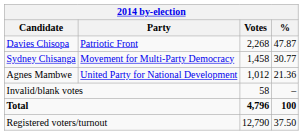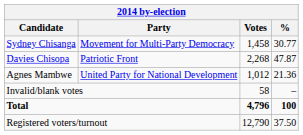 <table class=wikitable style=text-align:right>
 <tr>
 <th colspan=4><a href='#'>2014 by-election</a></th>
 </tr>
 <tr>
 <th>Candidate</th>
 <th>Party</th>
 <th>Votes</th>
 <th>%</th>
 </tr>
 <tr>
+<td align=left><a href='#'>Sydney Chisanga</a></td>
+<td align=left><a href='#'>Movement for Multi-Party Democracy</a></td>
+<td>1,458</td>
+<td>30.77</td>
+</tr>
+<tr>
 <td align=left><a href='#'>Davies Chisopa</a></td>
 <td align=left><a href='#'>Patriotic Front</a></td>
 <td>2,268</td>
 <td>47.87</td>
-</tr>
-<tr>
-<td align=left><a href='#'>Sydney Chisanga</a></td>
-<td align=left><a href='#'>Movement for Multi-Party Democracy</a></td>
-<td>1,458</td>
-<td>30.77</td>
 </tr>
 <tr>
 <td align=left>Agnes Mambwe</td>
 <td align=left><a href='#'>United Party for National Development</a></td>
 <td>1,012</td>
 <td>21.36</td>
 </tr>
 <tr>
 <td align=left colspan=2>Invalid/blank votes</td>
 <td>58</td>
 <td>–</td>
 </tr>
 <tr>
 <td align=left colspan=2><strong>Total</strong></td>
 <td><strong>4,796</strong></td>
 <td><strong>100</strong></td>
 </tr>
 <tr>
 <td align=left colspan=2>Registered voters/turnout</td>
 <td>12,790</td>
 <td>37.50</td>
 </tr>
 </table>
